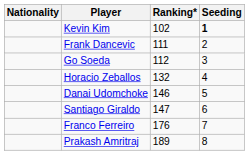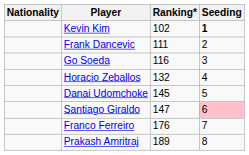 <table class="wikitable" border="1">
 <tr>
 <th>Nationality</th>
 <th>Player</th>
 <th>Ranking*</th>
 <th>Seeding</th>
 </tr>
 <tr>
 <td></td>
 <td><a href='#'>Kevin Kim</a></td>
 <td>102</td>
 <td><strong>1</strong></td>
 </tr>
 <tr>
 <td></td>
 <td><a href='#'>Frank Dancevic</a></td>
 <td>111</td>
 <td>2</td>
 </tr>
 <tr>
 <td></td>
 <td><a href='#'>Go Soeda</a></td>
-<td>112</td>
+<td>116</td>
 <td>3</td>
 </tr>
 <tr>
 <td></td>
 <td><a href='#'>Horacio Zeballos</a></td>
 <td>132</td>
 <td>4</td>
 </tr>
 <tr>
 <td></td>
 <td><a href='#'>Danai Udomchoke</a></td>
-<td>146</td>
+<td>145</td>
 <td>5</td>
 </tr>
 <tr>
 <td></td>
 <td><a href='#'>Santiago Giraldo</a></td>
 <td>147</td>
-<td>6</td>
+<td style="background: pink;">6</td>
 </tr>
 <tr>
 <td></td>
 <td><a href='#'>Franco Ferreiro</a></td>
 <td>176</td>
 <td>7</td>
 </tr>
 <tr>
 <td></td>
 <td><a href='#'>Prakash Amritraj</a></td>
 <td>189</td>
 <td>8</td>
 </tr>
 </table>
